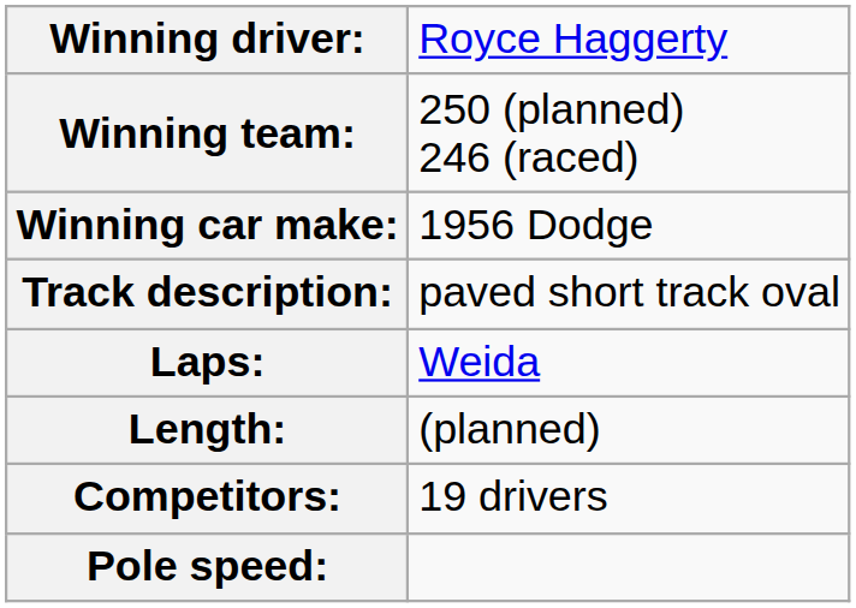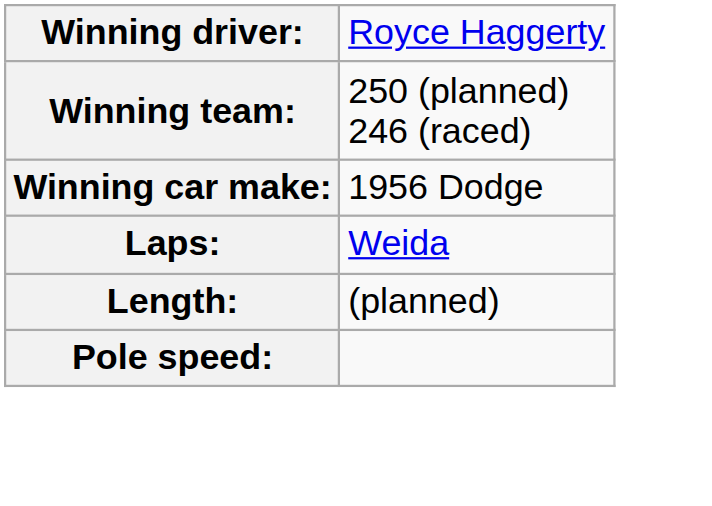 <table class="wikitable" style=text-align:left>
 <tr>
 <th>Winning driver:</th>
 <td><a href='#'>Royce Haggerty</a></td>
 </tr>
 <tr>
 <th>Winning team:</th>
 <td>250 (planned)<br>246 (raced)</td>
 </tr>
 <tr>
 <th>Winning car make:</th>
 <td>1956 Dodge</td>
 </tr>
 <tr>
-<th>Track description:</th>
-<td> paved short track oval</td>
-</tr>
-<tr>
 <th>Laps:</th>
 <td><a href='#'>Weida</a></td>
 </tr>
 <tr>
 <th>Length:</th>
 <td> (planned)<br></td>
 </tr>
 <tr>
-<th>Competitors:</th>
-<td>19 drivers</td>
-</tr>
-<tr>
 <th>Pole speed:</th>
 <td></td>
 </tr>
 </table>
